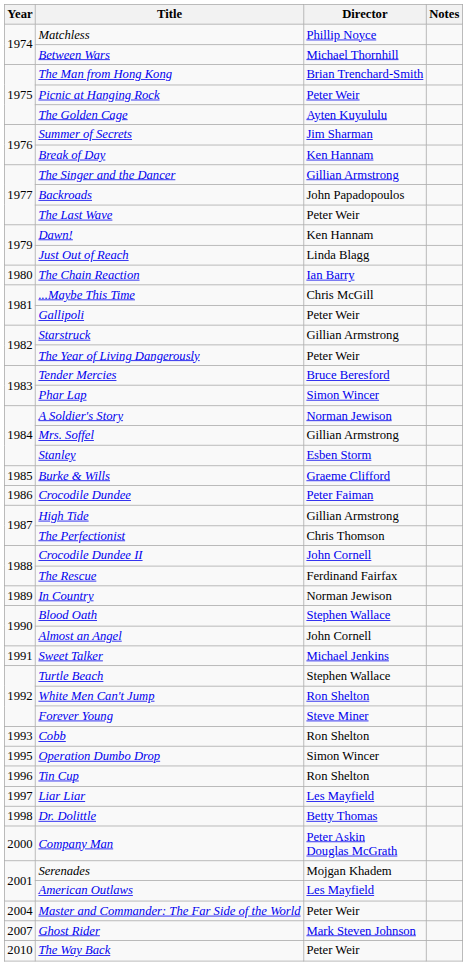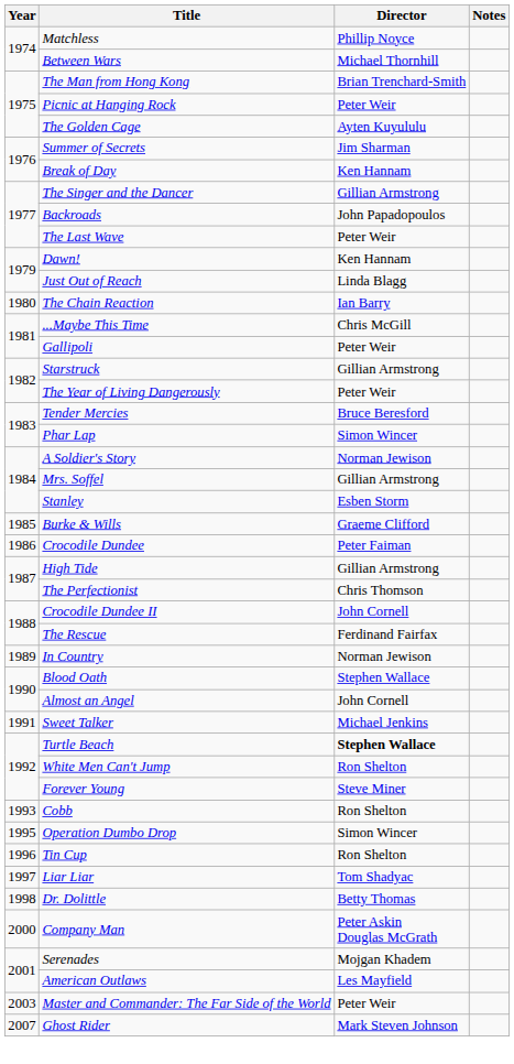 <table class="wikitable">
 <tr>
 <th>Year</th>
 <th>Title</th>
 <th>Director</th>
 <th>Notes</th>
 </tr>
 <tr>
 <td rowspan=2>1974</td>
 <td><em>Matchless</em></td>
 <td><a href='#'>Phillip Noyce</a></td>
 <td></td>
 </tr>
 <tr>
 <td><em><a href='#'>Between Wars</a></em></td>
 <td><a href='#'>Michael Thornhill</a></td>
 <td></td>
 </tr>
 <tr>
 <td rowspan=3>1975</td>
 <td><em><a href='#'>The Man from Hong Kong</a></em></td>
 <td><a href='#'>Brian Trenchard-Smith</a></td>
 <td></td>
 </tr>
 <tr>
 <td><em><a href='#'>Picnic at Hanging Rock</a></em></td>
 <td><a href='#'>Peter Weir</a></td>
 <td></td>
 </tr>
 <tr>
 <td><em><a href='#'>The Golden Cage</a></em></td>
 <td><a href='#'>Ayten Kuyululu</a></td>
 <td></td>
 </tr>
 <tr>
 <td rowspan=2>1976</td>
 <td><em><a href='#'>Summer of Secrets</a></em></td>
 <td><a href='#'>Jim Sharman</a></td>
 <td></td>
 </tr>
 <tr>
 <td><em><a href='#'>Break of Day</a></em></td>
 <td><a href='#'>Ken Hannam</a></td>
 <td></td>
 </tr>
 <tr>
 <td rowspan=3>1977</td>
 <td><em><a href='#'>The Singer and the Dancer</a></em></td>
 <td><a href='#'>Gillian Armstrong</a></td>
 <td></td>
 </tr>
 <tr>
 <td><em><a href='#'>Backroads</a></em></td>
 <td>John Papadopoulos</td>
 <td></td>
 </tr>
 <tr>
 <td><em><a href='#'>The Last Wave</a></em></td>
 <td>Peter Weir</td>
 <td></td>
 </tr>
 <tr>
 <td rowspan=2>1979</td>
 <td><em><a href='#'>Dawn!</a></em></td>
 <td>Ken Hannam</td>
 <td></td>
 </tr>
 <tr>
 <td><em><a href='#'>Just Out of Reach</a></em></td>
 <td>Linda Blagg</td>
 <td></td>
 </tr>
 <tr>
 <td>1980</td>
 <td><em><a href='#'>The Chain Reaction</a></em></td>
 <td><a href='#'>Ian Barry</a></td>
 <td></td>
 </tr>
 <tr>
 <td rowspan=2>1981</td>
 <td><em><a href='#'>...Maybe This Time</a></em></td>
 <td>Chris McGill</td>
 <td></td>
 </tr>
 <tr>
 <td><em><a href='#'>Gallipoli</a></em></td>
 <td>Peter Weir</td>
 <td></td>
 </tr>
 <tr>
 <td rowspan=2>1982</td>
 <td><em><a href='#'>Starstruck</a></em></td>
 <td>Gillian Armstrong</td>
 <td></td>
 </tr>
 <tr>
 <td><em><a href='#'>The Year of Living Dangerously</a></em></td>
 <td>Peter Weir</td>
 <td></td>
 </tr>
 <tr>
 <td rowspan=2>1983</td>
 <td><em><a href='#'>Tender Mercies</a></em></td>
 <td><a href='#'>Bruce Beresford</a></td>
 <td></td>
 </tr>
 <tr>
 <td><em><a href='#'>Phar Lap</a></em></td>
 <td><a href='#'>Simon Wincer</a></td>
 <td></td>
 </tr>
 <tr>
 <td rowspan=3>1984</td>
 <td><em><a href='#'>A Soldier's Story</a></em></td>
 <td><a href='#'>Norman Jewison</a></td>
 <td></td>
 </tr>
 <tr>
 <td><em><a href='#'>Mrs. Soffel</a></em></td>
 <td>Gillian Armstrong</td>
 <td></td>
 </tr>
 <tr>
 <td><em><a href='#'>Stanley</a></em></td>
 <td><a href='#'>Esben Storm</a></td>
 <td></td>
 </tr>
 <tr>
 <td>1985</td>
 <td><em><a href='#'>Burke & Wills</a></em></td>
 <td><a href='#'>Graeme Clifford</a></td>
 <td></td>
 </tr>
 <tr>
 <td>1986</td>
 <td><em><a href='#'>Crocodile Dundee</a></em></td>
 <td><a href='#'>Peter Faiman</a></td>
 <td></td>
 </tr>
 <tr>
 <td rowspan=2>1987</td>
 <td><em><a href='#'>High Tide</a></em></td>
 <td>Gillian Armstrong</td>
 <td></td>
 </tr>
 <tr>
 <td><em><a href='#'>The Perfectionist</a></em></td>
 <td>Chris Thomson</td>
 <td></td>
 </tr>
 <tr>
 <td rowspan=2>1988</td>
 <td><em><a href='#'>Crocodile Dundee II</a></em></td>
 <td><a href='#'>John Cornell</a></td>
 <td></td>
 </tr>
 <tr>
 <td><em><a href='#'>The Rescue</a></em></td>
 <td>Ferdinand Fairfax</td>
 <td></td>
 </tr>
 <tr>
 <td>1989</td>
 <td><em><a href='#'>In Country</a></em></td>
 <td>Norman Jewison</td>
 <td></td>
 </tr>
 <tr>
 <td rowspan=2>1990</td>
 <td><em><a href='#'>Blood Oath</a></em></td>
 <td><a href='#'>Stephen Wallace</a></td>
 <td></td>
 </tr>
 <tr>
 <td><em><a href='#'>Almost an Angel</a></em></td>
 <td>John Cornell</td>
 <td></td>
 </tr>
 <tr>
 <td>1991</td>
 <td><em><a href='#'>Sweet Talker</a></em></td>
 <td><a href='#'>Michael Jenkins</a></td>
 <td></td>
 </tr>
 <tr>
 <td rowspan=3>1992</td>
 <td><em><a href='#'>Turtle Beach</a></em></td>
-<td>Stephen Wallace</td>
+<td><strong>Stephen Wallace</strong></td>
 <td></td>
 </tr>
 <tr>
 <td><em><a href='#'>White Men Can't Jump</a></em></td>
 <td><a href='#'>Ron Shelton</a></td>
 <td></td>
 </tr>
 <tr>
 <td><em><a href='#'>Forever Young</a></em></td>
 <td><a href='#'>Steve Miner</a></td>
 <td></td>
 </tr>
 <tr>
 <td>1993</td>
 <td><em><a href='#'>Cobb</a></em></td>
 <td>Ron Shelton</td>
 <td></td>
 </tr>
 <tr>
 <td>1995</td>
 <td><em><a href='#'>Operation Dumbo Drop</a></em></td>
 <td>Simon Wincer</td>
 <td></td>
 </tr>
 <tr>
 <td>1996</td>
 <td><em><a href='#'>Tin Cup</a></em></td>
 <td>Ron Shelton</td>
 <td></td>
 </tr>
 <tr>
 <td>1997</td>
 <td><em><a href='#'>Liar Liar</a></em></td>
-<td><a href='#'>Les Mayfield</a></td>
+<td><a href='#'>Tom Shadyac</a></td>
 <td></td>
 </tr>
 <tr>
 <td>1998</td>
 <td><em><a href='#'>Dr. Dolittle</a></em></td>
 <td><a href='#'>Betty Thomas</a></td>
 <td></td>
 </tr>
 <tr>
 <td>2000</td>
 <td><em><a href='#'>Company Man</a></em></td>
 <td><a href='#'>Peter Askin</a><br><a href='#'>Douglas McGrath</a></td>
 <td></td>
 </tr>
 <tr>
 <td rowspan=2>2001</td>
 <td><em>Serenades</em></td>
 <td>Mojgan Khadem</td>
 <td></td>
 </tr>
 <tr>
 <td><em><a href='#'>American Outlaws</a></em></td>
 <td><a href='#'>Les Mayfield</a></td>
 <td></td>
 </tr>
 <tr>
-<td>2004</td>
+<td>2003</td>
 <td><em><a href='#'>Master and Commander: The Far Side of the World</a></em></td>
 <td>Peter Weir</td>
 <td></td>
 </tr>
 <tr>
 <td>2007</td>
 <td><em><a href='#'>Ghost Rider</a></em></td>
 <td><a href='#'>Mark Steven Johnson</a></td>
 <td></td>
 </tr>
-<tr>
-<td>2010</td>
-<td><em><a href='#'>The Way Back</a></em></td>
-<td>Peter Weir</td>
-<td></td>
-</tr>
 </table>
